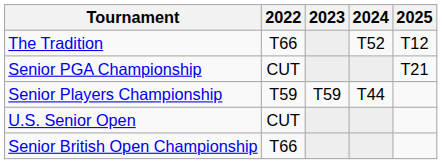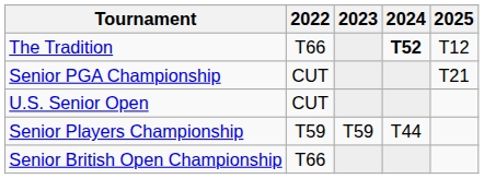 <table class="wikitable" style="font-size:95%;text-align:center;">
 <tr>
 <th>Tournament</th>
 <th>2022</th>
 <th>2023</th>
 <th>2024</th>
 <th>2025</th>
 </tr>
 <tr>
 <td align=left><a href='#'>The Tradition</a></td>
 <td>T66</td>
 <td style="background:#eeeeee;"></td>
-<td>T52</td>
+<td><strong>T52</strong></td>
 <td>T12</td>
 </tr>
 <tr>
 <td align=left><a href='#'>Senior PGA Championship</a></td>
 <td>CUT</td>
 <td style="background:#eeeeee;"></td>
 <td style="background:#eeeeee;"></td>
 <td>T21</td>
 </tr>
 <tr>
+<td align=left><a href='#'>U.S. Senior Open</a></td>
+<td>CUT</td>
+<td style="background:#eeeeee;"></td>
+<td style="background:#eeeeee;"></td>
+<td></td>
+</tr>
+<tr>
 <td align=left><a href='#'>Senior Players Championship</a></td>
 <td>T59</td>
 <td>T59</td>
 <td>T44</td>
-<td></td>
-</tr>
-<tr>
-<td align=left><a href='#'>U.S. Senior Open</a></td>
-<td>CUT</td>
-<td style="background:#eeeeee;"></td>
-<td style="background:#eeeeee;"></td>
 <td></td>
 </tr>
 <tr>
 <td align=left><a href='#'>Senior British Open Championship</a></td>
 <td>T66</td>
 <td style="background:#eeeeee;"></td>
 <td style="background:#eeeeee;"></td>
 <td></td>
 </tr>
 </table>
